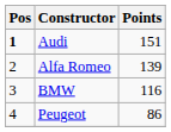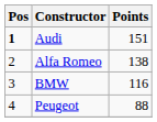 <table class="wikitable"   style="font-size:   85%;">
 <tr>
 <th>Pos</th>
 <th>Constructor</th>
 <th>Points</th>
 </tr>
 <tr>
 <td><strong>1</strong></td>
 <td> <a href='#'>Audi</a></td>
 <td align="right">151</td>
 </tr>
 <tr>
 <td>2</td>
 <td> <a href='#'>Alfa Romeo</a></td>
-<td align="right">139</td>
+<td align="right">138</td>
 </tr>
 <tr>
 <td>3</td>
 <td> <a href='#'>BMW</a></td>
 <td align="right">116</td>
 </tr>
 <tr>
 <td>4</td>
 <td> <a href='#'>Peugeot</a></td>
-<td align="right">86</td>
+<td align="right">88</td>
 </tr>
 <tr>
 </tr>
 </table>
